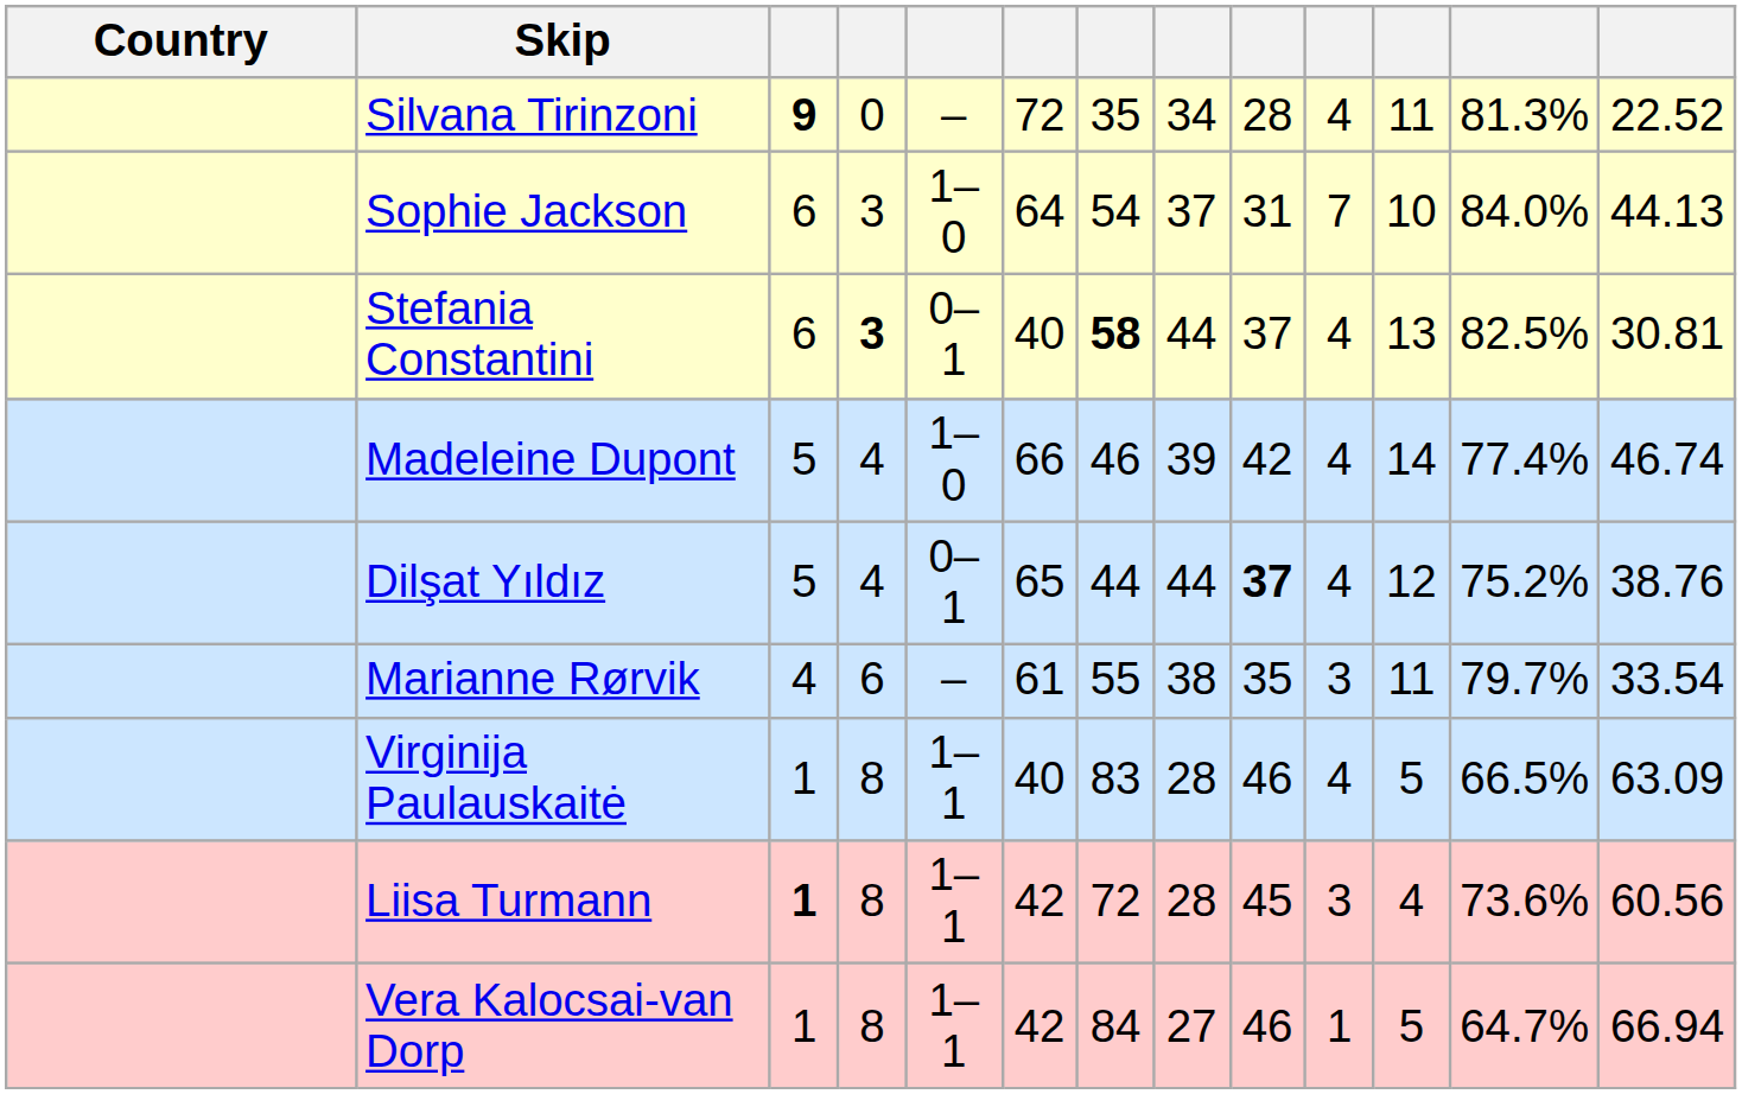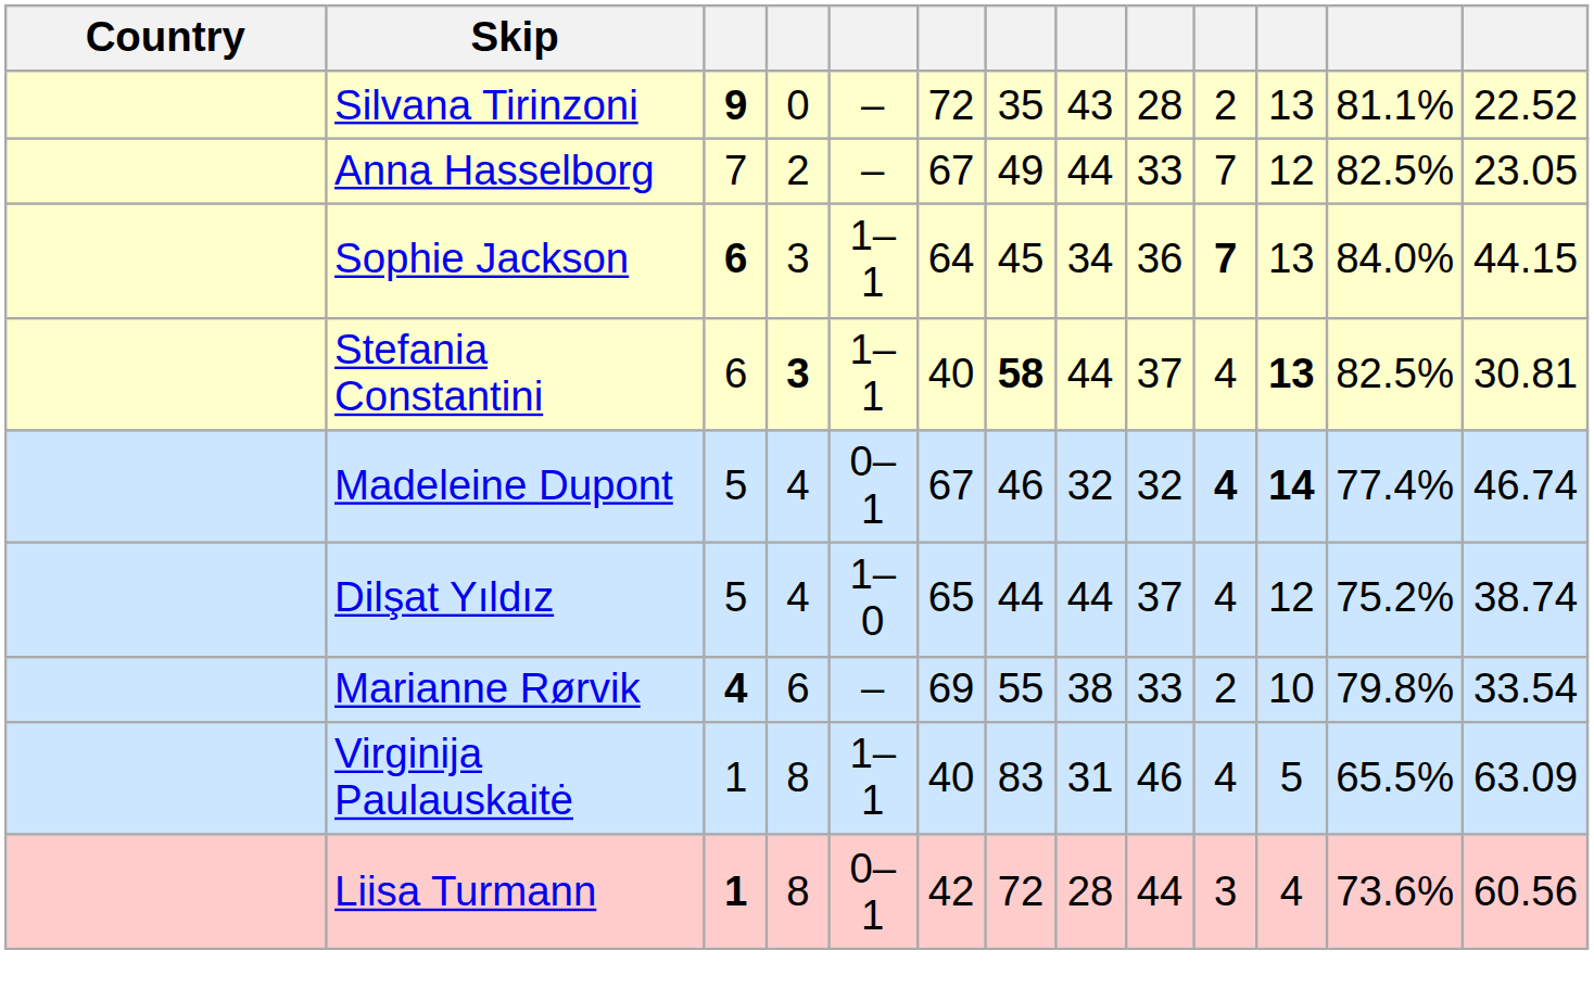 <table class=wikitable style="text-align:center;">
 <tr>
 <th width=140>Country</th>
 <th width=160>Skip</th>
 <th width=20></th>
 <th width=20></th>
 <th width=30></th>
 <th width=20></th>
 <th width=20></th>
 <th width=20></th>
 <th width=20></th>
 <th width=20></th>
 <th width=20></th>
 <th width=20></th>
 <th width=20></th>
 </tr>
 <tr bgcolor=#ffffcc>
 <td style="text-align:left;"></td>
 <td style="text-align:left;"><a href='#'>Silvana Tirinzoni</a></td>
 <td><strong>9</strong></td>
 <td>0</td>
 <td>–</td>
 <td>72</td>
 <td>35</td>
-<td>34</td>
+<td>43</td>
 <td>28</td>
-<td>4</td>
-<td>11</td>
-<td>81.3%</td>
+<td>2</td>
+<td>13</td>
+<td>81.1%</td>
 <td>22.52</td>
 </tr>
 <tr bgcolor=#ffffcc>
 <td style="text-align:left;"></td>
+<td style="text-align:left;"><a href='#'>Anna Hasselborg</a></td>
+<td>7</td>
+<td>2</td>
+<td>–</td>
+<td>67</td>
+<td>49</td>
+<td>44</td>
+<td>33</td>
+<td>7</td>
+<td>12</td>
+<td>82.5%</td>
+<td>23.05</td>
+</tr>
+<tr bgcolor=#ffffcc>
+<td style="text-align:left;"></td>
 <td style="text-align:left;"><a href='#'>Sophie Jackson</a></td>
-<td>6</td>
+<td><strong>6</strong></td>
 <td>3</td>
-<td>1–0</td>
+<td>1–1</td>
 <td>64</td>
-<td>54</td>
-<td>37</td>
-<td>31</td>
-<td>7</td>
-<td>10</td>
+<td>45</td>
+<td>34</td>
+<td>36</td>
+<td><strong>7</strong></td>
+<td>13</td>
 <td>84.0%</td>
-<td>44.13</td>
+<td>44.15</td>
 </tr>
 <tr bgcolor=#ffffcc>
 <td style="text-align:left;"></td>
 <td style="text-align:left;"><a href='#'>Stefania Constantini</a></td>
 <td>6</td>
 <td><strong>3</strong></td>
-<td>0–1</td>
+<td>1–1</td>
 <td>40</td>
 <td><strong>58</strong></td>
 <td>44</td>
 <td>37</td>
 <td>4</td>
-<td>13</td>
+<td><strong>13</strong></td>
 <td>82.5%</td>
 <td>30.81</td>
 </tr>
 <tr bgcolor=#CCE6FF>
 <td style="text-align:left;"></td>
 <td style="text-align:left;"><a href='#'>Madeleine Dupont</a></td>
 <td>5</td>
 <td>4</td>
-<td>1–0</td>
-<td>66</td>
+<td>0–1</td>
+<td>67</td>
 <td>46</td>
-<td>39</td>
-<td>42</td>
-<td>4</td>
-<td>14</td>
+<td>32</td>
+<td>32</td>
+<td><strong>4</strong></td>
+<td><strong>14</strong></td>
 <td>77.4%</td>
 <td>46.74</td>
 </tr>
 <tr bgcolor=#CCE6FF>
 <td style="text-align:left;"></td>
 <td style="text-align:left;"><a href='#'>Dilşat Yıldız</a></td>
 <td>5</td>
 <td>4</td>
-<td>0–1</td>
+<td>1–0</td>
 <td>65</td>
 <td>44</td>
 <td>44</td>
-<td><strong>37</strong></td>
+<td>37</td>
 <td>4</td>
 <td>12</td>
 <td>75.2%</td>
-<td>38.76</td>
+<td>38.74</td>
 </tr>
 <tr bgcolor=#CCE6FF>
 <td style="text-align:left;"></td>
 <td style="text-align:left;"><a href='#'>Marianne Rørvik</a></td>
-<td>4</td>
+<td><strong>4</strong></td>
 <td>6</td>
 <td>–</td>
-<td>61</td>
+<td>69</td>
 <td>55</td>
 <td>38</td>
-<td>35</td>
-<td>3</td>
-<td>11</td>
-<td>79.7%</td>
+<td>33</td>
+<td>2</td>
+<td>10</td>
+<td>79.8%</td>
 <td>33.54</td>
 </tr>
 <tr bgcolor=#CCE6FF>
 <td style="text-align:left;"></td>
 <td style="text-align:left;"><a href='#'>Virginija Paulauskaitė</a></td>
 <td>1</td>
 <td>8</td>
 <td>1–1</td>
 <td>40</td>
 <td>83</td>
-<td>28</td>
+<td>31</td>
 <td>46</td>
 <td>4</td>
 <td>5</td>
-<td>66.5%</td>
+<td>65.5%</td>
 <td>63.09</td>
 </tr>
 <tr bgcolor=#ffcccc>
 <td style="text-align:left;"></td>
 <td style="text-align:left;"><a href='#'>Liisa Turmann</a></td>
 <td><strong>1</strong></td>
 <td>8</td>
-<td>1–1</td>
+<td>0–1</td>
 <td>42</td>
 <td>72</td>
 <td>28</td>
-<td>45</td>
+<td>44</td>
 <td>3</td>
 <td>4</td>
 <td>73.6%</td>
 <td>60.56</td>
 </tr>
-<tr bgcolor=#ffcccc>
-<td style="text-align:left;"></td>
-<td style="text-align:left;"><a href='#'>Vera Kalocsai-van Dorp</a></td>
-<td>1</td>
-<td>8</td>
-<td>1–1</td>
-<td>42</td>
-<td>84</td>
-<td>27</td>
-<td>46</td>
-<td>1</td>
-<td>5</td>
-<td>64.7%</td>
-<td>66.94</td>
-</tr>
 </table>
